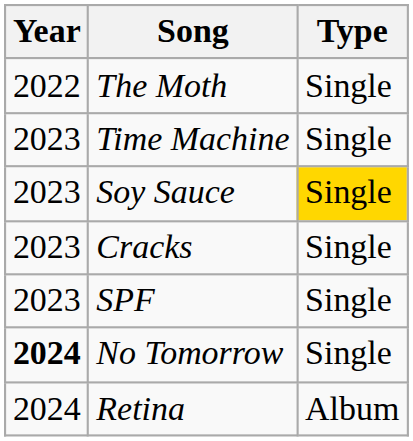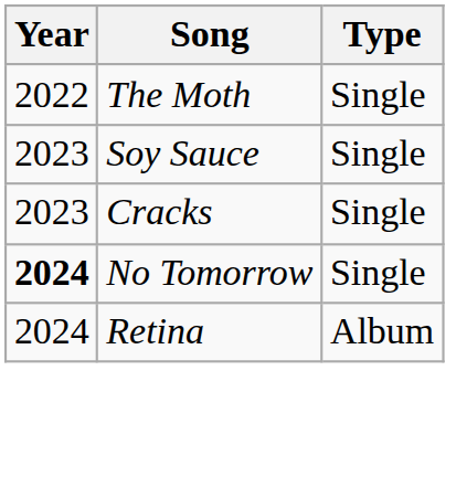 <table class="wikitable">
 <tr>
 <th>Year</th>
 <th>Song</th>
 <th>Type</th>
 </tr>
 <tr>
 <td>2022</td>
 <td><em>The Moth</em></td>
 <td>Single</td>
 </tr>
 <tr>
 <td>2023</td>
-<td><em>Time Machine </em></td>
+<td><em>Soy Sauce</em></td>
 <td>Single</td>
 </tr>
 <tr>
 <td>2023</td>
-<td><em>Soy Sauce</em></td>
-<td style="background: gold;">Single</td>
-</tr>
-<tr>
-<td>2023</td>
 <td><em>Cracks</em></td>
-<td>Single</td>
-</tr>
-<tr>
-<td>2023</td>
-<td><em>SPF </em></td>
 <td>Single</td>
 </tr>
 <tr>
 <td><strong>2024</strong></td>
 <td><em>No Tomorrow </em></td>
 <td>Single</td>
 </tr>
 <tr>
 <td>2024</td>
 <td><em>Retina</em></td>
 <td>Album</td>
 </tr>
 </table>
